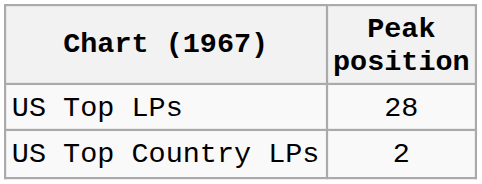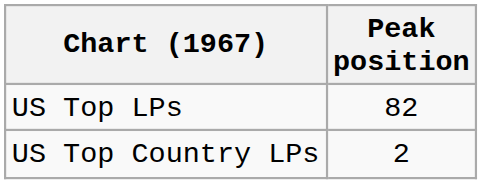 <table class="wikitable">
 <tr>
 <th>Chart (1967)</th>
 <th>Peak<br>position</th>
 </tr>
 <tr>
 <td>US Top LPs</td>
-<td align="center">28</td>
+<td align="center">82</td>
 </tr>
 <tr>
 <td>US Top Country LPs</td>
 <td align="center">2</td>
 </tr>
 </table>
